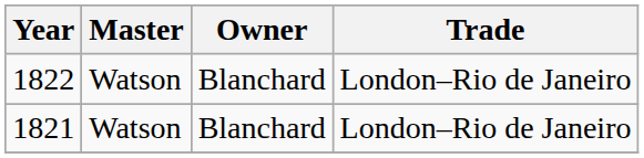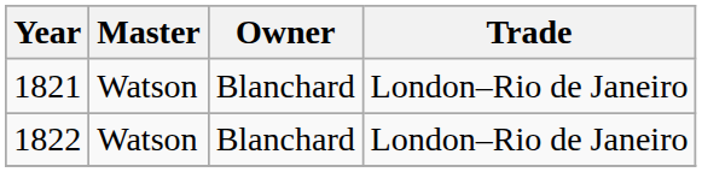 <table class="sortable wikitable">
 <tr>
 <th>Year</th>
 <th>Master</th>
 <th>Owner</th>
 <th>Trade</th>
 </tr>
 <tr>
-<td>1822</td>
+<td>1821</td>
 <td>Watson</td>
 <td>Blanchard</td>
 <td>London–Rio de Janeiro</td>
 </tr>
 <tr>
-<td>1821</td>
+<td>1822</td>
 <td>Watson</td>
 <td>Blanchard</td>
 <td>London–Rio de Janeiro</td>
 </tr>
 <tr>
 </tr>
 </table>
